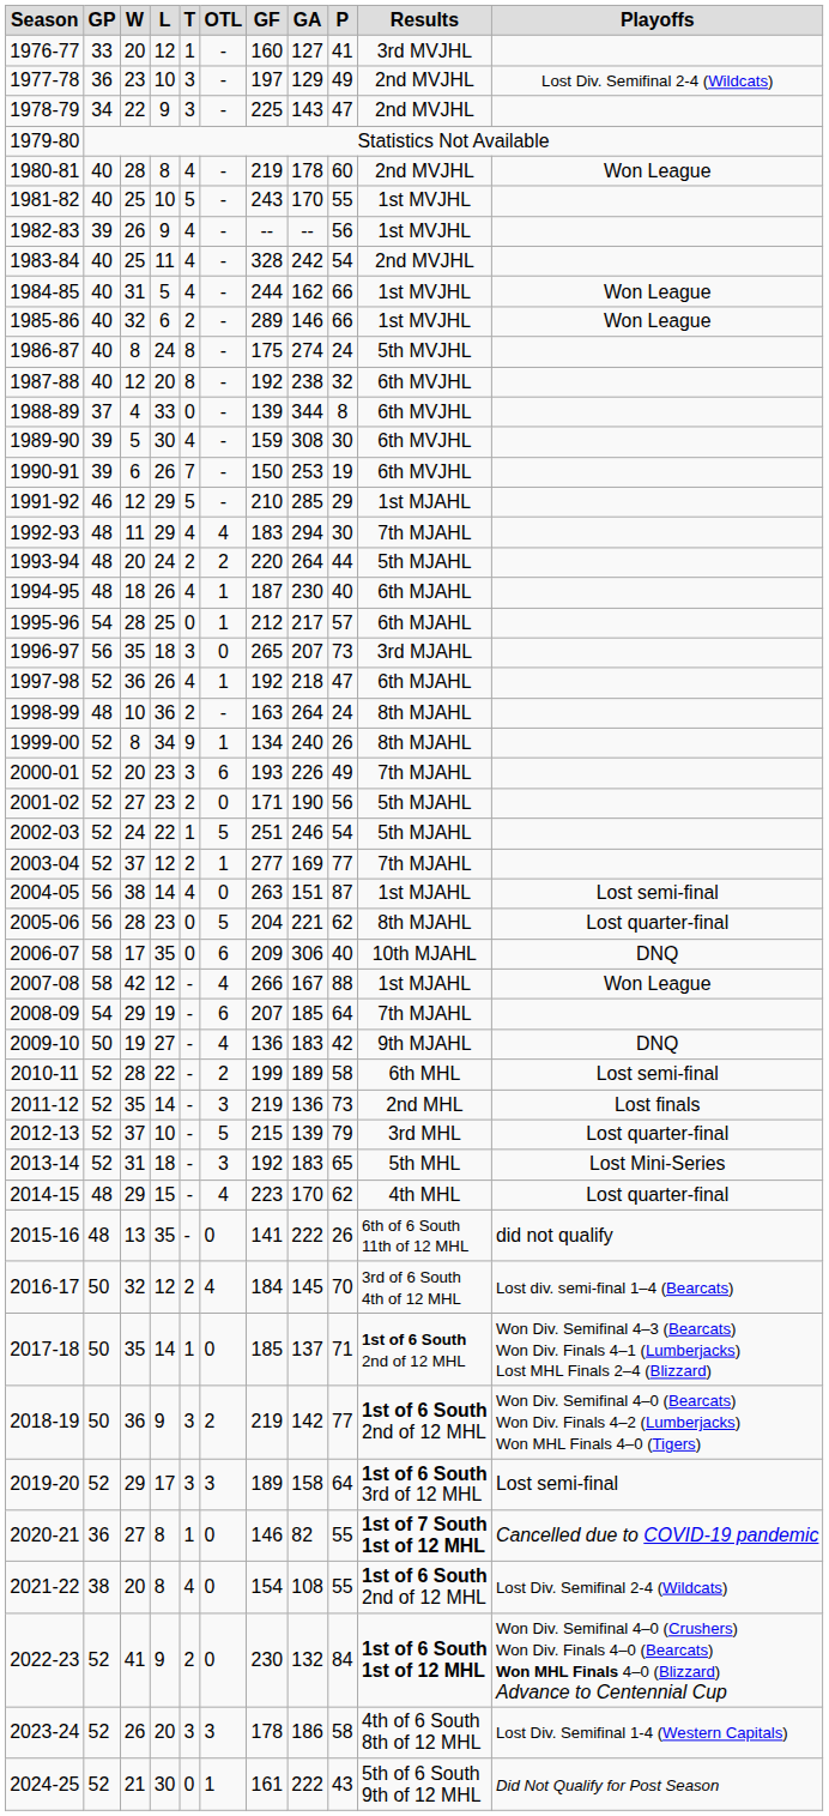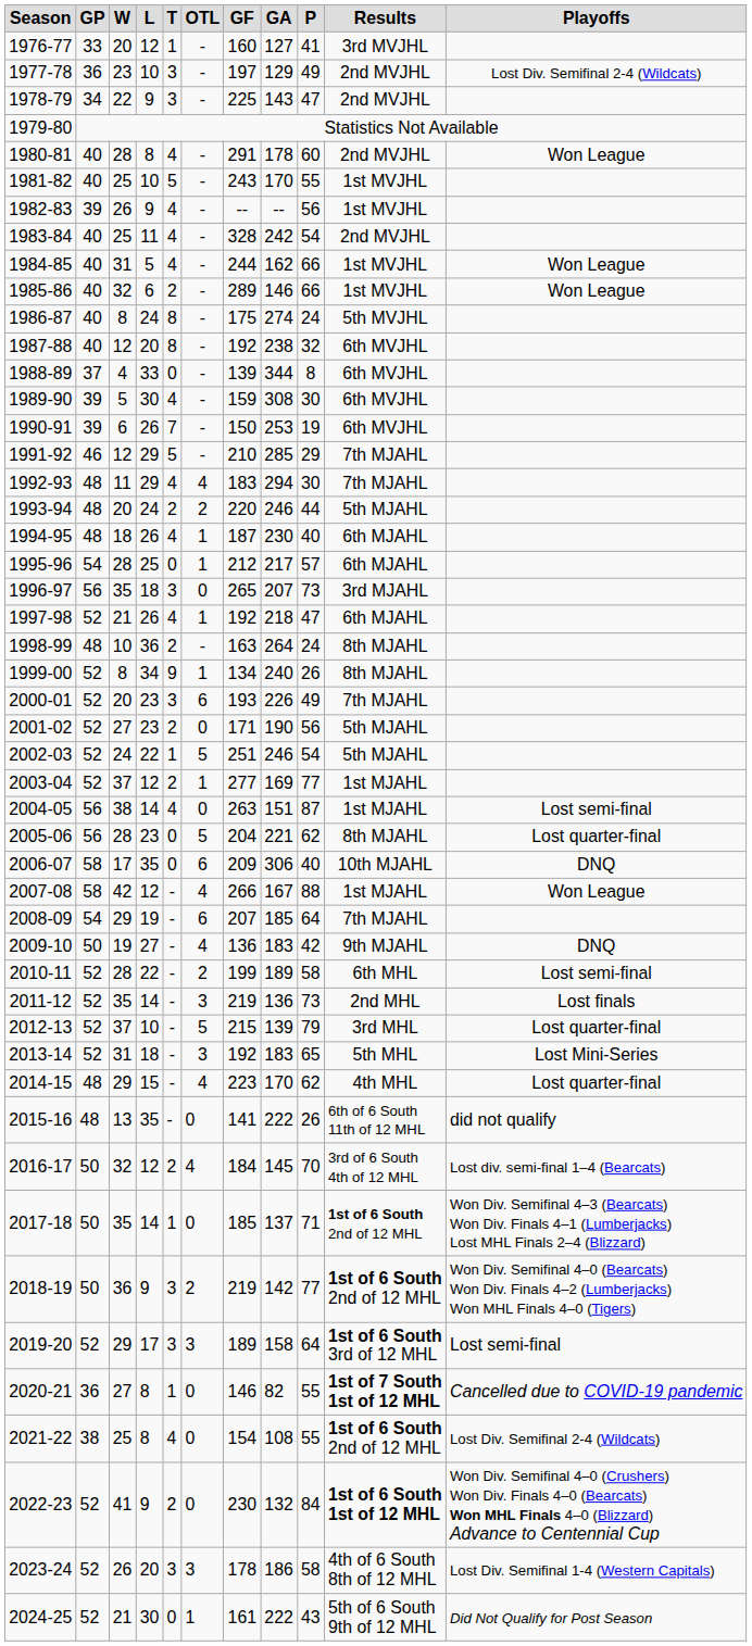 <table class="wikitable sortable">
 <tr align="center"  bgcolor="#dddddd">
 <td><strong>Season</strong></td>
 <td><strong>GP</strong></td>
 <td><strong>W</strong></td>
 <td><strong>L</strong></td>
 <td><strong>T</strong></td>
 <td><strong>OTL</strong></td>
 <td><strong>GF</strong></td>
 <td><strong>GA</strong></td>
 <td><strong>P</strong></td>
 <td><strong>Results</strong></td>
 <td><strong>Playoffs</strong></td>
 </tr>
 <tr align="center">
 <td>1976-77</td>
 <td>33</td>
 <td>20</td>
 <td>12</td>
 <td>1</td>
 <td>-</td>
 <td>160</td>
 <td>127</td>
 <td>41</td>
 <td>3rd MVJHL</td>
 <td></td>
 </tr>
 <tr align="center">
 <td>1977-78</td>
 <td>36</td>
 <td>23</td>
 <td>10</td>
 <td>3</td>
 <td>-</td>
 <td>197</td>
 <td>129</td>
 <td>49</td>
 <td>2nd MVJHL</td>
 <td><small>Lost Div. Semifinal 2-4 (<a href='#'>Wildcats</a>)</small></td>
 </tr>
 <tr align="center">
 <td>1978-79</td>
 <td>34</td>
 <td>22</td>
 <td>9</td>
 <td>3</td>
 <td>-</td>
 <td>225</td>
 <td>143</td>
 <td>47</td>
 <td>2nd MVJHL</td>
 <td></td>
 </tr>
 <tr align="center">
 <td>1979-80</td>
 <td colspan="10">Statistics Not Available</td>
 </tr>
 <tr align="center">
 <td>1980-81</td>
 <td>40</td>
 <td>28</td>
 <td>8</td>
 <td>4</td>
 <td>-</td>
-<td>219</td>
+<td>291</td>
 <td>178</td>
 <td>60</td>
 <td>2nd MVJHL</td>
 <td>Won League</td>
 </tr>
 <tr align="center">
 <td>1981-82</td>
 <td>40</td>
 <td>25</td>
 <td>10</td>
 <td>5</td>
 <td>-</td>
 <td>243</td>
 <td>170</td>
 <td>55</td>
 <td>1st MVJHL</td>
 <td></td>
 </tr>
 <tr align="center">
 <td>1982-83</td>
 <td>39</td>
 <td>26</td>
 <td>9</td>
 <td>4</td>
 <td>-</td>
 <td>--</td>
 <td>--</td>
 <td>56</td>
 <td>1st MVJHL</td>
 <td></td>
 </tr>
 <tr align="center">
 <td>1983-84</td>
 <td>40</td>
 <td>25</td>
 <td>11</td>
 <td>4</td>
 <td>-</td>
 <td>328</td>
 <td>242</td>
 <td>54</td>
 <td>2nd MVJHL</td>
 <td></td>
 </tr>
 <tr align="center">
 <td>1984-85</td>
 <td>40</td>
 <td>31</td>
 <td>5</td>
 <td>4</td>
 <td>-</td>
 <td>244</td>
 <td>162</td>
 <td>66</td>
 <td>1st MVJHL</td>
 <td>Won League</td>
 </tr>
 <tr align="center">
 <td>1985-86</td>
 <td>40</td>
 <td>32</td>
 <td>6</td>
 <td>2</td>
 <td>-</td>
 <td>289</td>
 <td>146</td>
 <td>66</td>
 <td>1st MVJHL</td>
 <td>Won League</td>
 </tr>
 <tr align="center">
 <td>1986-87</td>
 <td>40</td>
 <td>8</td>
 <td>24</td>
 <td>8</td>
 <td>-</td>
 <td>175</td>
 <td>274</td>
 <td>24</td>
 <td>5th MVJHL</td>
 <td></td>
 </tr>
 <tr align="center">
 <td>1987-88</td>
 <td>40</td>
 <td>12</td>
 <td>20</td>
 <td>8</td>
 <td>-</td>
 <td>192</td>
 <td>238</td>
 <td>32</td>
 <td>6th MVJHL</td>
 <td></td>
 </tr>
 <tr align="center">
 <td>1988-89</td>
 <td>37</td>
 <td>4</td>
 <td>33</td>
 <td>0</td>
 <td>-</td>
 <td>139</td>
 <td>344</td>
 <td>8</td>
 <td>6th MVJHL</td>
 <td></td>
 </tr>
 <tr align="center">
 <td>1989-90</td>
 <td>39</td>
 <td>5</td>
 <td>30</td>
 <td>4</td>
 <td>-</td>
 <td>159</td>
 <td>308</td>
 <td>30</td>
 <td>6th MVJHL</td>
 <td></td>
 </tr>
 <tr align="center">
 <td>1990-91</td>
 <td>39</td>
 <td>6</td>
 <td>26</td>
 <td>7</td>
 <td>-</td>
 <td>150</td>
 <td>253</td>
 <td>19</td>
 <td>6th MVJHL</td>
 <td></td>
 </tr>
 <tr align="center">
 <td>1991-92</td>
 <td>46</td>
 <td>12</td>
 <td>29</td>
 <td>5</td>
 <td>-</td>
 <td>210</td>
 <td>285</td>
 <td>29</td>
-<td>1st MJAHL</td>
+<td>7th MJAHL</td>
 <td></td>
 </tr>
 <tr align="center">
 <td>1992-93</td>
 <td>48</td>
 <td>11</td>
 <td>29</td>
 <td>4</td>
 <td>4</td>
 <td>183</td>
 <td>294</td>
 <td>30</td>
 <td>7th MJAHL</td>
 <td></td>
 </tr>
 <tr align="center">
 <td>1993-94</td>
 <td>48</td>
 <td>20</td>
 <td>24</td>
 <td>2</td>
 <td>2</td>
 <td>220</td>
-<td>264</td>
+<td>246</td>
 <td>44</td>
 <td>5th MJAHL</td>
 <td></td>
 </tr>
 <tr align="center">
 <td>1994-95</td>
 <td>48</td>
 <td>18</td>
 <td>26</td>
 <td>4</td>
 <td>1</td>
 <td>187</td>
 <td>230</td>
 <td>40</td>
 <td>6th MJAHL</td>
 <td></td>
 </tr>
 <tr align="center">
 <td>1995-96</td>
 <td>54</td>
 <td>28</td>
 <td>25</td>
 <td>0</td>
 <td>1</td>
 <td>212</td>
 <td>217</td>
 <td>57</td>
 <td>6th MJAHL</td>
 <td></td>
 </tr>
 <tr align="center">
 <td>1996-97</td>
 <td>56</td>
 <td>35</td>
 <td>18</td>
 <td>3</td>
 <td>0</td>
 <td>265</td>
 <td>207</td>
 <td>73</td>
 <td>3rd MJAHL</td>
 <td></td>
 </tr>
 <tr align="center">
 <td>1997-98</td>
 <td>52</td>
-<td>36</td>
+<td>21</td>
 <td>26</td>
 <td>4</td>
 <td>1</td>
 <td>192</td>
 <td>218</td>
 <td>47</td>
 <td>6th MJAHL</td>
 <td></td>
 </tr>
 <tr align="center">
 <td>1998-99</td>
 <td>48</td>
 <td>10</td>
 <td>36</td>
 <td>2</td>
 <td>-</td>
 <td>163</td>
 <td>264</td>
 <td>24</td>
 <td>8th MJAHL</td>
 <td></td>
 </tr>
 <tr align="center">
 <td>1999-00</td>
 <td>52</td>
 <td>8</td>
 <td>34</td>
 <td>9</td>
 <td>1</td>
 <td>134</td>
 <td>240</td>
 <td>26</td>
 <td>8th MJAHL</td>
 <td></td>
 </tr>
 <tr align="center">
 <td>2000-01</td>
 <td>52</td>
 <td>20</td>
 <td>23</td>
 <td>3</td>
 <td>6</td>
 <td>193</td>
 <td>226</td>
 <td>49</td>
 <td>7th MJAHL</td>
 <td></td>
 </tr>
 <tr align="center">
 <td>2001-02</td>
 <td>52</td>
 <td>27</td>
 <td>23</td>
 <td>2</td>
 <td>0</td>
 <td>171</td>
 <td>190</td>
 <td>56</td>
 <td>5th MJAHL</td>
 <td></td>
 </tr>
 <tr align="center">
 <td>2002-03</td>
 <td>52</td>
 <td>24</td>
 <td>22</td>
 <td>1</td>
 <td>5</td>
 <td>251</td>
 <td>246</td>
 <td>54</td>
 <td>5th MJAHL</td>
 <td></td>
 </tr>
 <tr align="center">
 <td>2003-04</td>
 <td>52</td>
 <td>37</td>
 <td>12</td>
 <td>2</td>
 <td>1</td>
 <td>277</td>
 <td>169</td>
 <td>77</td>
-<td>7th MJAHL</td>
+<td>1st MJAHL</td>
 <td></td>
 </tr>
 <tr align="center">
 <td>2004-05</td>
 <td>56</td>
 <td>38</td>
 <td>14</td>
 <td>4</td>
 <td>0</td>
 <td>263</td>
 <td>151</td>
 <td>87</td>
 <td>1st MJAHL</td>
 <td>Lost semi-final</td>
 </tr>
 <tr align="center">
 <td>2005-06</td>
 <td>56</td>
 <td>28</td>
 <td>23</td>
 <td>0</td>
 <td>5</td>
 <td>204</td>
 <td>221</td>
 <td>62</td>
 <td>8th MJAHL</td>
 <td>Lost quarter-final</td>
 </tr>
 <tr align="center">
 <td>2006-07</td>
 <td>58</td>
 <td>17</td>
 <td>35</td>
 <td>0</td>
 <td>6</td>
 <td>209</td>
 <td>306</td>
 <td>40</td>
 <td>10th MJAHL</td>
 <td>DNQ</td>
 </tr>
 <tr align="center">
 <td>2007-08</td>
 <td>58</td>
 <td>42</td>
 <td>12</td>
 <td>-</td>
 <td>4</td>
 <td>266</td>
 <td>167</td>
 <td>88</td>
 <td>1st MJAHL</td>
 <td>Won League</td>
 </tr>
 <tr align="center">
 <td>2008-09</td>
 <td>54</td>
 <td>29</td>
 <td>19</td>
 <td>-</td>
 <td>6</td>
 <td>207</td>
 <td>185</td>
 <td>64</td>
 <td>7th MJAHL</td>
 <td></td>
 </tr>
 <tr align="center">
 <td>2009-10</td>
 <td>50</td>
 <td>19</td>
 <td>27</td>
 <td>-</td>
 <td>4</td>
 <td>136</td>
 <td>183</td>
 <td>42</td>
 <td>9th MJAHL</td>
 <td>DNQ</td>
 </tr>
 <tr align="center">
 <td>2010-11</td>
 <td>52</td>
 <td>28</td>
 <td>22</td>
 <td>-</td>
 <td>2</td>
 <td>199</td>
 <td>189</td>
 <td>58</td>
 <td>6th MHL</td>
 <td>Lost semi-final</td>
 </tr>
 <tr align="center">
 <td>2011-12</td>
 <td>52</td>
 <td>35</td>
 <td>14</td>
 <td>-</td>
 <td>3</td>
 <td>219</td>
 <td>136</td>
 <td>73</td>
 <td>2nd MHL</td>
 <td>Lost finals</td>
 </tr>
 <tr align="center">
 <td>2012-13</td>
 <td>52</td>
 <td>37</td>
 <td>10</td>
 <td>-</td>
 <td>5</td>
 <td>215</td>
 <td>139</td>
 <td>79</td>
 <td>3rd MHL</td>
 <td>Lost quarter-final</td>
 </tr>
 <tr align="center">
 <td>2013-14</td>
 <td>52</td>
 <td>31</td>
 <td>18</td>
 <td>-</td>
 <td>3</td>
 <td>192</td>
 <td>183</td>
 <td>65</td>
 <td>5th MHL</td>
 <td>Lost Mini-Series</td>
 </tr>
 <tr align="center">
 <td>2014-15</td>
 <td>48</td>
 <td>29</td>
 <td>15</td>
 <td>-</td>
 <td>4</td>
 <td>223</td>
 <td>170</td>
 <td>62</td>
 <td>4th MHL</td>
 <td>Lost quarter-final</td>
 </tr>
 <tr>
 <td>2015-16</td>
 <td>48</td>
 <td>13</td>
 <td>35</td>
 <td>-</td>
 <td>0</td>
 <td>141</td>
 <td>222</td>
 <td>26</td>
 <td><small>6th of 6 South<br> 11th of 12 MHL</small></td>
 <td>did not qualify</td>
 </tr>
 <tr>
 <td>2016-17</td>
 <td>50</td>
 <td>32</td>
 <td>12</td>
 <td>2</td>
 <td>4</td>
 <td>184</td>
 <td>145</td>
 <td>70</td>
 <td><small>3rd of 6 South<br> 4th of 12 MHL</small></td>
 <td><small>Lost div. semi-final 1–4 (<a href='#'>Bearcats</a>)</small></td>
 </tr>
 <tr>
 <td>2017-18</td>
 <td>50</td>
 <td>35</td>
 <td>14</td>
 <td>1</td>
 <td>0</td>
 <td>185</td>
 <td>137</td>
 <td>71</td>
 <td><small><strong>1st of 6 South</strong><br> 2nd of 12 MHL</small></td>
 <td><small>Won Div. Semifinal 4–3 (<a href='#'>Bearcats</a>)<br>Won Div. Finals 4–1 (<a href='#'>Lumberjacks</a>)<br>Lost MHL Finals 2–4 (<a href='#'>Blizzard</a>)</small></td>
 </tr>
 <tr>
 <td>2018-19</td>
 <td>50</td>
 <td>36</td>
 <td>9</td>
 <td>3</td>
 <td>2</td>
 <td>219</td>
 <td>142</td>
 <td>77</td>
 <td><strong>1st of 6 South</strong><br>2nd of 12 MHL</td>
 <td><small>Won Div. Semifinal 4–0 (<a href='#'>Bearcats</a>)<br>Won Div. Finals 4–2 (<a href='#'>Lumberjacks</a>)<br>Won MHL Finals 4–0 (<a href='#'>Tigers</a>)</small></td>
 </tr>
 <tr>
 <td>2019-20</td>
 <td>52</td>
 <td>29</td>
 <td>17</td>
 <td>3</td>
 <td>3</td>
 <td>189</td>
 <td>158</td>
 <td>64</td>
 <td><strong>1st of 6 South</strong><br>3rd of 12 MHL</td>
 <td>Lost semi-final</td>
 </tr>
 <tr>
 <td>2020-21</td>
 <td>36</td>
 <td>27</td>
 <td>8</td>
 <td>1</td>
 <td>0</td>
 <td>146</td>
 <td>82</td>
 <td>55</td>
 <td><strong>1st of 7 South</strong><br><strong>1st of 12 MHL</strong></td>
 <td><em>Cancelled due to <a href='#'>COVID-19 pandemic</a></em></td>
 </tr>
 <tr>
 <td>2021-22</td>
 <td>38</td>
-<td>20</td>
+<td>25</td>
 <td>8</td>
 <td>4</td>
 <td>0</td>
 <td>154</td>
 <td>108</td>
 <td>55</td>
 <td><strong>1st of 6 South</strong><br>2nd of 12 MHL</td>
 <td><small>Lost Div. Semifinal 2-4 (<a href='#'>Wildcats</a>)</small></td>
 </tr>
 <tr>
 <td>2022-23</td>
 <td>52</td>
 <td>41</td>
 <td>9</td>
 <td>2</td>
 <td>0</td>
 <td>230</td>
 <td>132</td>
 <td>84</td>
 <td><strong>1st of 6 South</strong><br><strong>1st of 12 MHL</strong></td>
 <td><small>Won Div. Semifinal 4–0 (<a href='#'>Crushers</a>)<br>Won Div. Finals 4–0 (<a href='#'>Bearcats</a>)<br><strong>Won MHL Finals</strong> 4–0 (<a href='#'>Blizzard</a>)</small><br><em>Advance to Centennial Cup</em></td>
 </tr>
 <tr>
 <td>2023-24</td>
 <td>52</td>
 <td>26</td>
 <td>20</td>
 <td>3</td>
 <td>3</td>
 <td>178</td>
 <td>186</td>
 <td>58</td>
 <td>4th of 6 South<br>8th of 12 MHL</td>
 <td><small>Lost Div. Semifinal 1-4 (<a href='#'>Western Capitals</a>)</small><br></td>
 </tr>
 <tr>
 <td>2024-25</td>
 <td>52</td>
 <td>21</td>
 <td>30</td>
 <td>0</td>
 <td>1</td>
 <td>161</td>
 <td>222</td>
 <td>43</td>
 <td>5th of 6 South<br>9th of 12 MHL</td>
 <td><small><em>Did Not Qualify for Post Season</em></small><br></td>
 </tr>
 </table>
